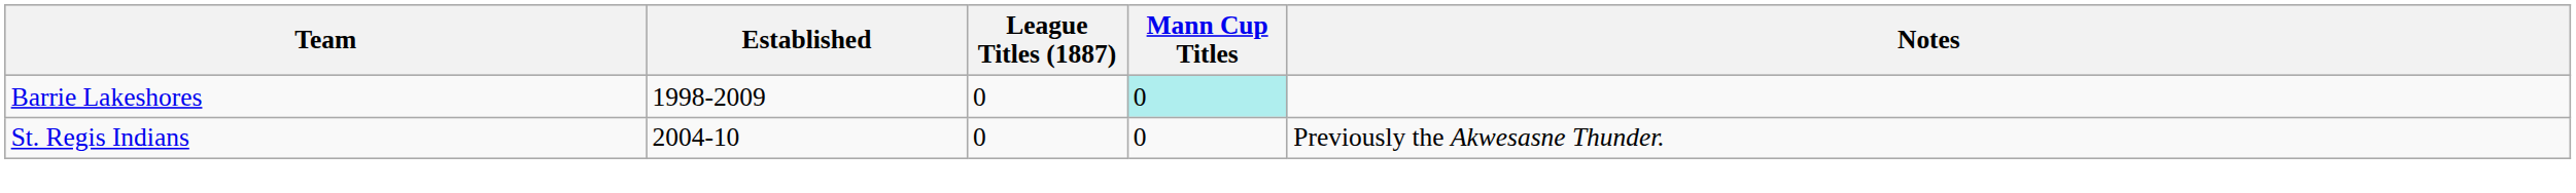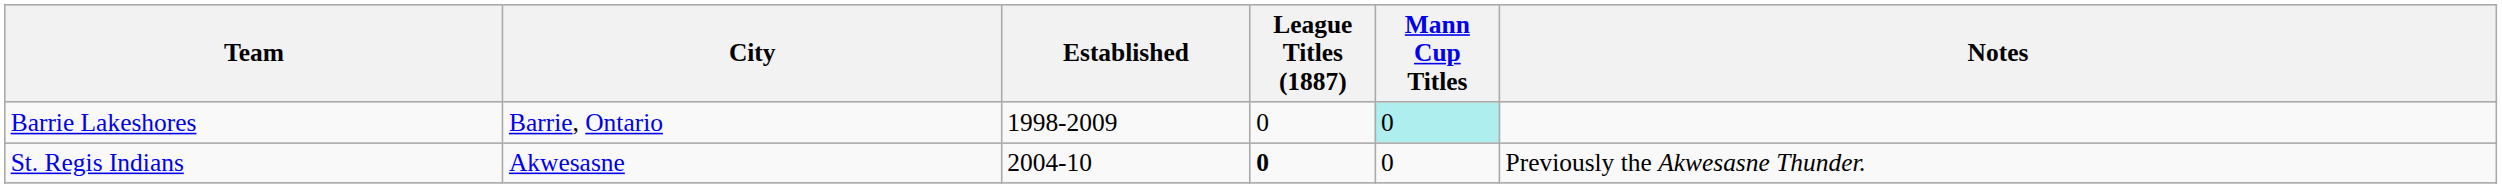 <table class="wikitable sortable">
 <tr>
 <th bgcolor="#DDDDFF" width="20%">Team</th>
+<th bgcolor="#DDDDFF" width="20%">City</th>
 <th bgcolor="#DDDDFF" width="10%">Established</th>
 <th bgcolor="#DDDDFF" width="5%">League Titles (1887)</th>
 <th bgcolor="#DDDDFF" width="5%"><a href='#'>Mann Cup</a> Titles</th>
 <th bgcolor="#DDDDFF" width="40%" class="unsortable">Notes</th>
 </tr>
 <tr>
 <td><a href='#'>Barrie Lakeshores</a></td>
+<td><a href='#'>Barrie</a>, <a href='#'>Ontario</a></td>
 <td>1998-2009</td>
 <td>0</td>
 <td style="background: paleturquoise;">0</td>
 <td></td>
 </tr>
 <tr>
 <td><a href='#'>St. Regis Indians</a></td>
+<td><a href='#'>Akwesasne</a></td>
 <td>2004-10</td>
-<td>0</td>
+<td><strong>0</strong></td>
 <td>0</td>
 <td>Previously the <em>Akwesasne Thunder.</em></td>
 </tr>
 </table>
